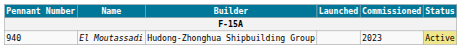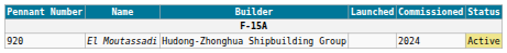 <table class="wikitable">
 <tr>
 <th style="background:#079;color:#fff;">Pennant Number</th>
 <th style="background:#079;color:#fff;">Name</th>
 <th style="background:#079;color:#fff;">Builder</th>
 <th style="background:#079;color:#fff;">Launched</th>
 <th style="background:#079;color:#fff;">Commissioned</th>
 <th style="background:#079;color:#fff;">Status</th>
 </tr>
 <tr>
 <th colspan="6">F-15A</th>
 </tr>
 <tr>
-<td>940</td>
+<td>920</td>
 <td><em>El Moutassadi</em></td>
 <td>Hudong-Zhonghua Shipbuilding Group</td>
 <td></td>
-<td>2023</td>
+<td>2024</td>
 <td style="background: khaki;">Active</td>
 </tr>
 </table>
